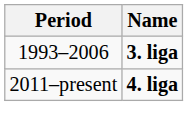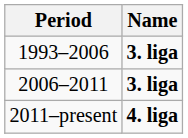 <table class="wikitable" style="text-align:center;margin-left:1em">
 <tr>
 <th>Period</th>
 <th>Name</th>
 </tr>
 <tr>
 <td>1993–2006</td>
 <td><strong>3. liga</strong></td>
 </tr>
 <tr>
+<td>2006–2011</td>
+<td><strong>3. liga</strong></td>
+</tr>
+<tr>
 <td>2011–present</td>
 <td><strong>4. liga</strong></td>
 </tr>
 </table>
